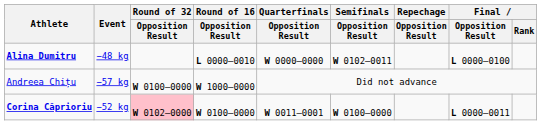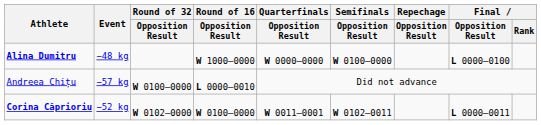 <table class="wikitable" style="font-size:90%">
 <tr>
 <th rowspan=2>Athlete</th>
 <th rowspan=2>Event</th>
 <th>Round of 32</th>
 <th>Round of 16</th>
 <th>Quarterfinals</th>
 <th>Semifinals</th>
 <th>Repechage</th>
 <th colspan=2>Final / </th>
 </tr>
 <tr style="font-size:95%">
 <th>Opposition<br>Result</th>
 <th>Opposition<br>Result</th>
 <th>Opposition<br>Result</th>
 <th>Opposition<br>Result</th>
 <th>Opposition<br>Result</th>
 <th>Opposition<br>Result</th>
 <th>Rank</th>
 </tr>
 <tr align=center>
 <td align=left><strong><a href='#'>Alina Dumitru</a></strong></td>
 <td align=left><a href='#'>−48 kg</a></td>
 <td></td>
-<td><br><strong>L</strong> 0000–0010</td>
+<td><br><strong>W</strong> 1000–0000</td>
 <td><br><strong>W</strong> 0000–0000 </td>
-<td> <br><strong>W</strong> 0102–0011</td>
+<td><br><strong>W</strong> 0100–0000</td>
 <td></td>
 <td><br><strong>L</strong> 0000–0100</td>
 <td></td>
 </tr>
 <tr align=center>
 <td align=left><a href='#'>Andreea Chițu</a></td>
 <td align=left><a href='#'>−57 kg</a></td>
 <td><br><strong>W</strong> 0100–0000</td>
-<td><br><strong>W</strong> 1000–0000</td>
+<td><br><strong>L</strong> 0000–0010</td>
 <td colspan=5>Did not advance</td>
 </tr>
 <tr align=center>
 <td align=left><strong><a href='#'>Corina Căprioriu</a></strong></td>
 <td align=left><a href='#'>−52 kg</a></td>
-<td style="background: pink;"><br><strong>W</strong> 0102–0000</td>
+<td><br><strong>W</strong> 0102–0000</td>
 <td><br><strong>W</strong> 0100–0000</td>
 <td> <br><strong>W</strong> 0011–0001</td>
-<td><br><strong>W</strong> 0100–0000</td>
+<td> <br><strong>W</strong> 0102–0011</td>
 <td></td>
 <td><br><strong>L</strong> 0000–0011</td>
 <td></td>
 </tr>
 </table>
